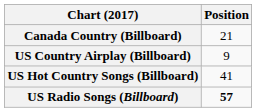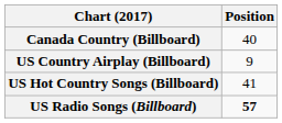 <table class="wikitable sortable plainrowheaders" style="text-align:center">
 <tr>
 <th scope="col">Chart (2017)</th>
 <th scope="col">Position</th>
 </tr>
 <tr>
 <th scope="row">Canada Country (Billboard)</th>
-<td>21</td>
+<td>40</td>
 </tr>
 <tr>
 <th scope="row">US Country Airplay (Billboard)</th>
 <td>9</td>
 </tr>
 <tr>
 <th scope="row">US Hot Country Songs (Billboard)</th>
 <td>41</td>
 </tr>
 <tr>
 <th scope="row">US Radio Songs (<em>Billboard</em>)</th>
 <td><strong>57</strong></td>
 </tr>
 </table>
